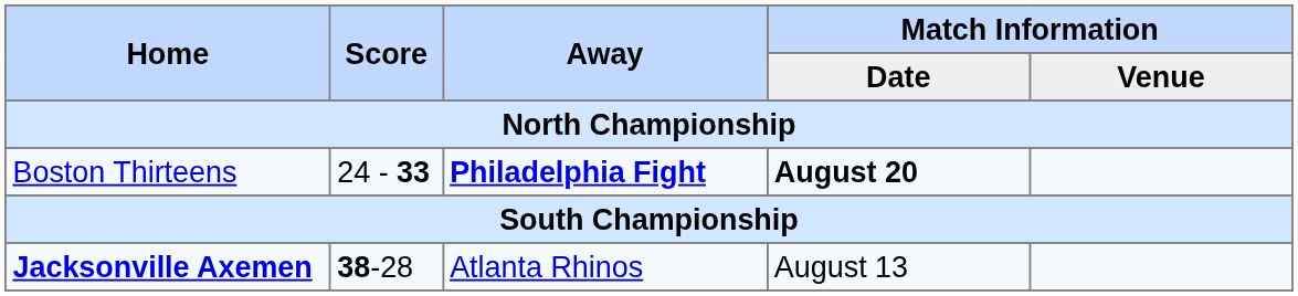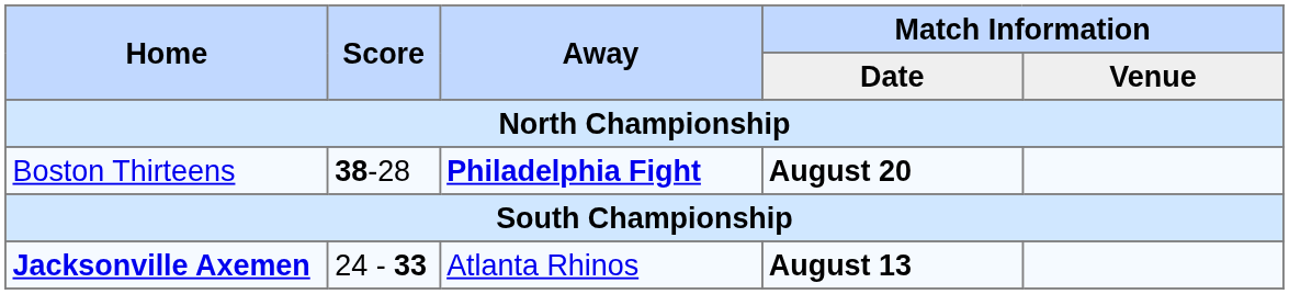 <table border="1" cellpadding="3" cellspacing="0" style="border-collapse:collapse; font-size:90%; text-align:center; width:100%">
 <tr style="background:#c1d8ff;">
 <th rowspan="2" style="width:21%;">Home</th>
 <th rowspan="2" style="width:6%;">Score</th>
 <th rowspan="2" style="width:21%;">Away</th>
 <th colspan=6>Match Information</th>
 </tr>
 <tr style="background:#efefef;">
 <th width=17%>Date</th>
 <th width=17%>Venue</th>
 </tr>
 <tr style="background:#d0e7ff;">
 <td colspan=7><strong>North Championship</strong></td>
 </tr>
 <tr style="text-align:left; background:#f5faff;">
 <td> <a href='#'>Boston Thirteens</a></td>
-<td>24 - <strong>33</strong></td>
+<td><strong>38</strong>-28</td>
 <td> <strong><a href='#'>Philadelphia Fight</a></strong></td>
 <td><strong>August 20</strong></td>
 <td></td>
 </tr>
 <tr style="background:#d0e7ff;">
 <td colspan=7><strong>South Championship</strong></td>
 </tr>
 <tr style="text-align:left; background:#f5faff;">
 <td> <strong><a href='#'>Jacksonville Axemen</a></strong></td>
-<td><strong>38</strong>-28</td>
+<td>24 - <strong>33</strong></td>
 <td> <a href='#'>Atlanta Rhinos</a></td>
-<td>August 13</td>
+<td><strong>August 13</strong></td>
 <td></td>
 </tr>
 </table>
